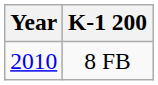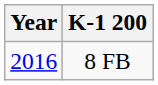 <table class="wikitable" style="text-align:center;">
 <tr>
 <th>Year</th>
 <th>K-1 200</th>
 </tr>
 <tr>
-<td><a href='#'>2010</a></td>
+<td><a href='#'>2016</a></td>
 <td>8 FB</td>
 </tr>
 </table>
